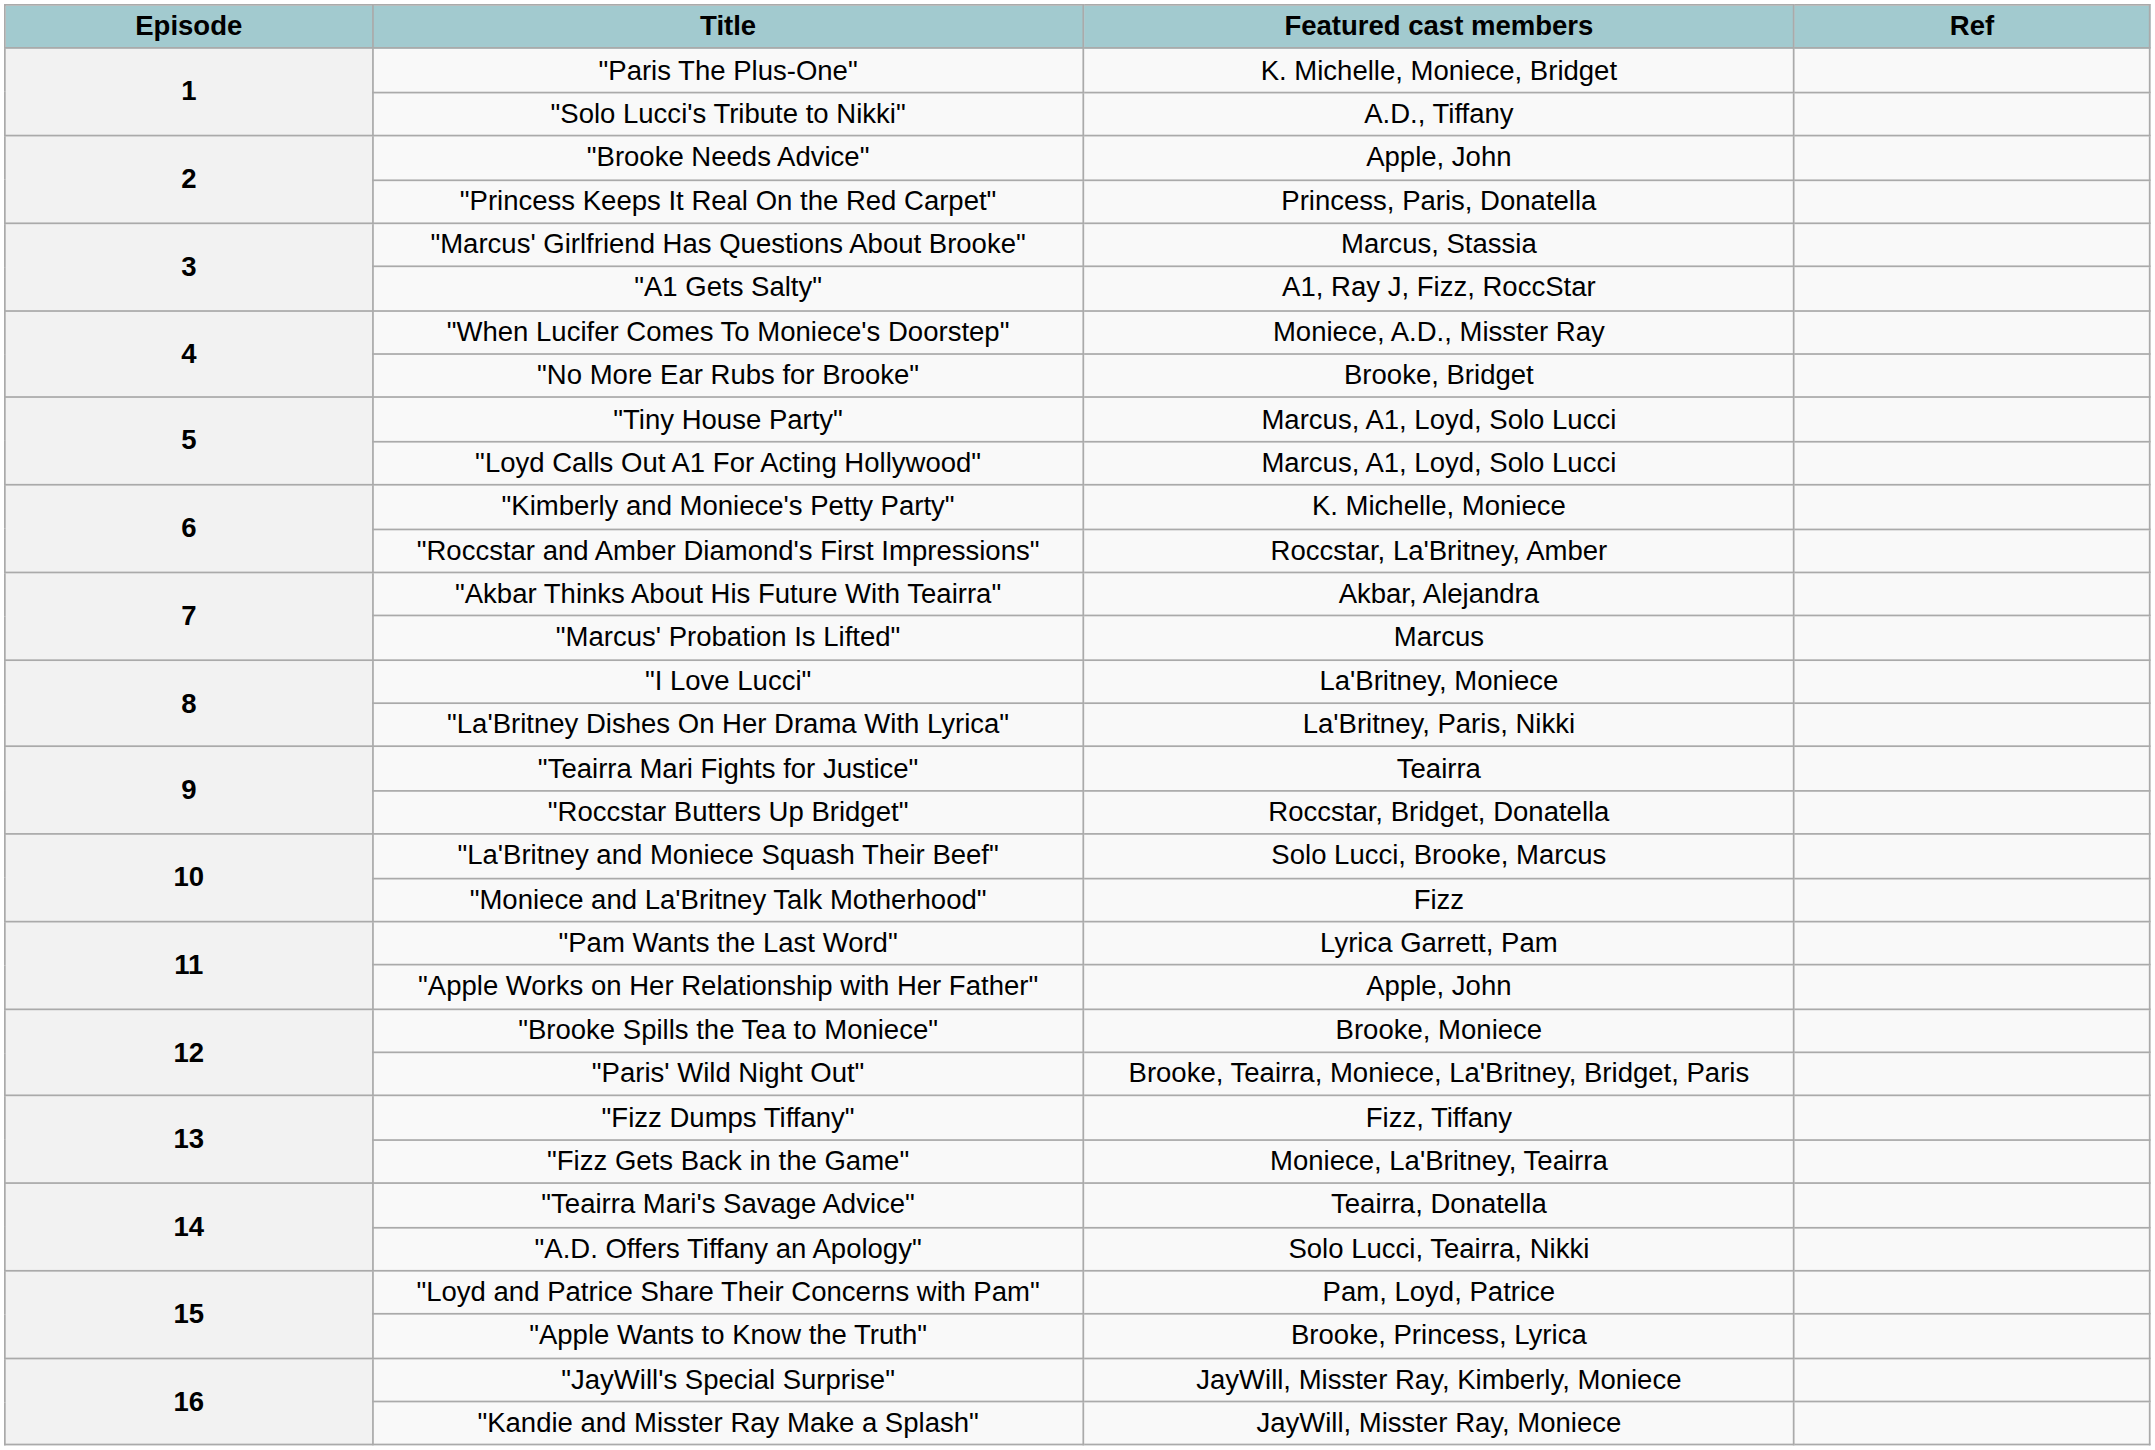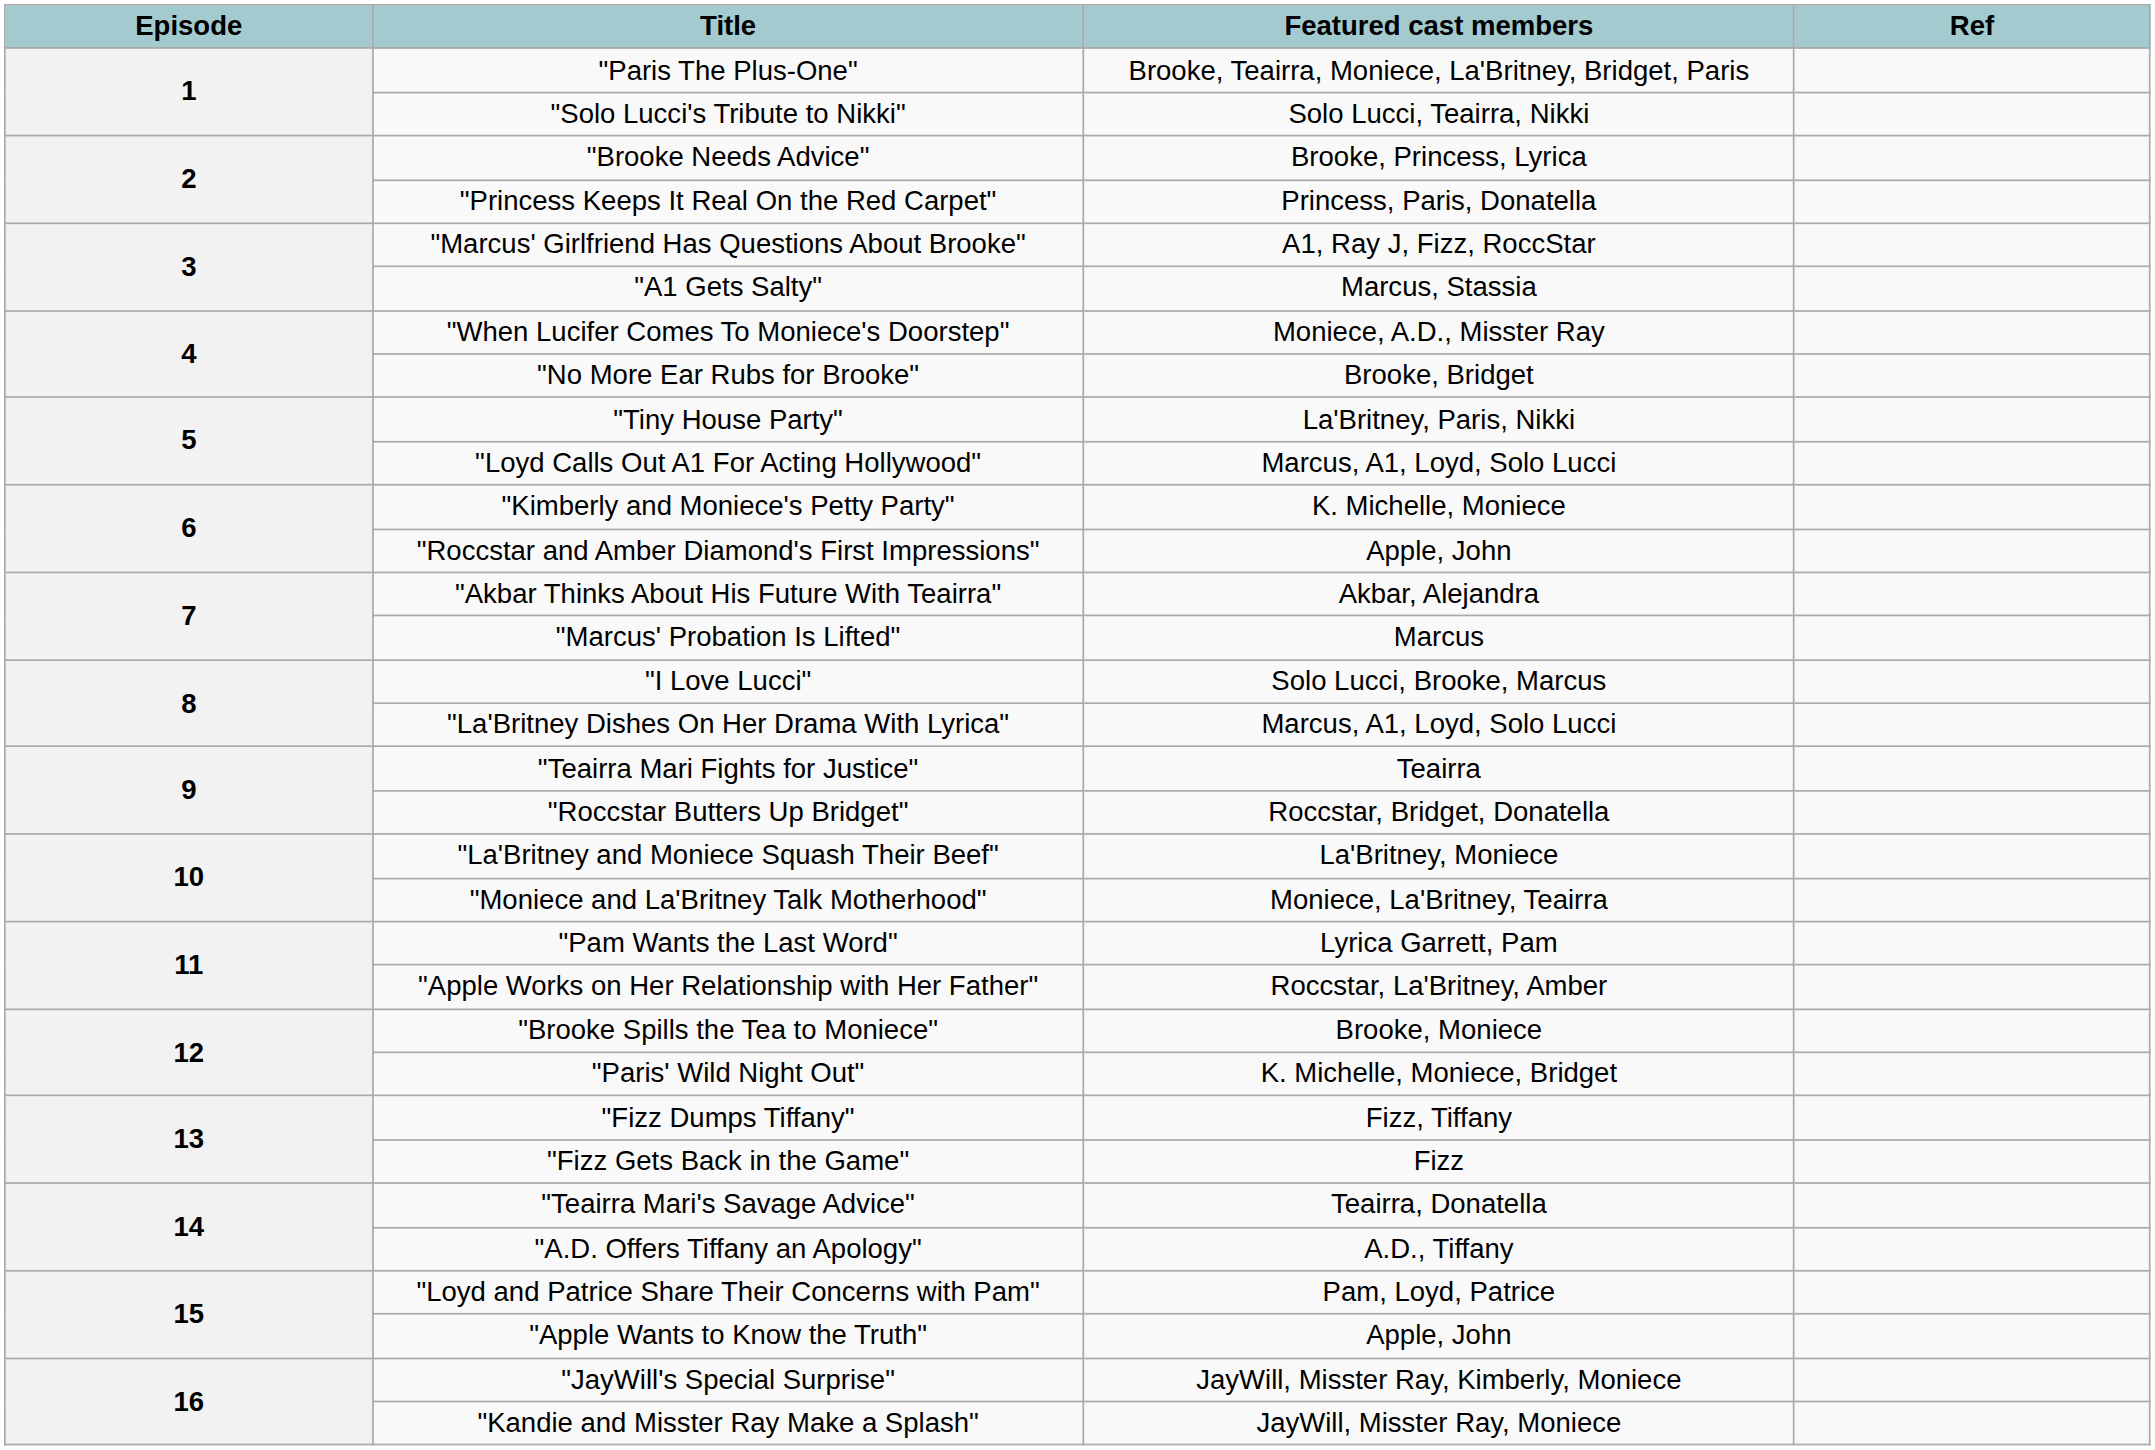 <table class="wikitable sortable" style="text-align: center">
 <tr>
 <th scope="col"  style="background:#a2cacf; color:#000; width:5%;">Episode</th>
 <th scope="col"  style="background:#a2cacf; color:#000; width:10%;">Title</th>
 <th scope="col"  style="background:#a2cacf; color:#000; width:10%;">Featured cast members</th>
 <th scope="col"  style="background:#a2cacf; color:#000; width:5%;">Ref</th>
 </tr>
 <tr>
 <th scope="row" rowspan="2">1</th>
 <td>"Paris The Plus-One" </td>
-<td>K. Michelle, Moniece, Bridget</td>
+<td>Brooke, Teairra, Moniece, La'Britney, Bridget, Paris</td>
 <td style="text-align:center;"></td>
 </tr>
 <tr>
 <td>"Solo Lucci's Tribute to Nikki"</td>
-<td>A.D., Tiffany</td>
+<td>Solo Lucci, Teairra, Nikki</td>
 <td style="text-align:center;"></td>
 </tr>
 <tr>
 <th scope="row" rowspan="2">2</th>
 <td>"Brooke Needs Advice" </td>
-<td>Apple, John</td>
+<td>Brooke, Princess, Lyrica</td>
 <td style="text-align:center;"></td>
 </tr>
 <tr>
 <td>"Princess Keeps It Real On the Red Carpet" </td>
 <td>Princess, Paris, Donatella</td>
 <td style="text-align:center;"></td>
 </tr>
 <tr>
 <th scope="row" rowspan="2">3</th>
 <td>"Marcus' Girlfriend Has Questions About Brooke"</td>
-<td>Marcus, Stassia</td>
+<td>A1, Ray J, Fizz, RoccStar</td>
 <td style="text-align:center;"></td>
 </tr>
 <tr>
 <td>"A1 Gets Salty" </td>
-<td>A1, Ray J, Fizz, RoccStar</td>
+<td>Marcus, Stassia</td>
 <td style="text-align:center;"></td>
 </tr>
 <tr>
 <th scope="row" rowspan="2">4</th>
 <td>"When Lucifer Comes To Moniece's Doorstep" </td>
 <td>Moniece, A.D., Misster Ray</td>
 <td style="text-align:center;"></td>
 </tr>
 <tr>
 <td>"No More Ear Rubs for Brooke"</td>
 <td>Brooke, Bridget</td>
 <td style="text-align:center;"></td>
 </tr>
 <tr>
 <th scope="row" rowspan="2">5</th>
 <td>"Tiny House Party"</td>
-<td>Marcus, A1, Loyd, Solo Lucci</td>
+<td>La'Britney, Paris, Nikki</td>
 <td style="text-align:center;"></td>
 </tr>
 <tr>
 <td>"Loyd Calls Out A1 For Acting Hollywood"</td>
 <td>Marcus, A1, Loyd, Solo Lucci</td>
 <td style="text-align:center;"></td>
 </tr>
 <tr>
 <th scope="row" rowspan="2">6</th>
 <td>"Kimberly and Moniece's Petty Party" </td>
 <td>K. Michelle, Moniece</td>
 <td style="text-align:center;"></td>
 </tr>
 <tr>
 <td>"Roccstar and Amber Diamond's First Impressions"</td>
-<td>Roccstar, La'Britney, Amber</td>
+<td>Apple, John</td>
 <td style="text-align:center;"></td>
 </tr>
 <tr>
 <th scope="row" rowspan="2">7</th>
 <td>"Akbar Thinks About His Future With Teairra"</td>
 <td>Akbar, Alejandra</td>
 <td style="text-align:center;"></td>
 </tr>
 <tr>
 <td>"Marcus' Probation Is Lifted"</td>
 <td>Marcus</td>
 <td style="text-align:center;"></td>
 </tr>
 <tr>
 <th scope="row" rowspan="2">8</th>
 <td>"I Love Lucci"</td>
-<td>La'Britney, Moniece</td>
+<td>Solo Lucci, Brooke, Marcus</td>
 <td style="text-align:center;"></td>
 </tr>
 <tr>
 <td>"La'Britney Dishes On Her Drama With Lyrica" </td>
-<td>La'Britney, Paris, Nikki</td>
+<td>Marcus, A1, Loyd, Solo Lucci</td>
 <td style="text-align:center;"></td>
 </tr>
 <tr>
 <th scope="row" rowspan="2">9</th>
 <td>"Teairra Mari Fights for Justice" </td>
 <td>Teairra</td>
 <td style="text-align:center;"></td>
 </tr>
 <tr>
 <td>"Roccstar Butters Up Bridget" </td>
 <td>Roccstar, Bridget, Donatella</td>
 <td style="text-align:center;"></td>
 </tr>
 <tr>
 <th scope="row" rowspan="2">10</th>
 <td>"La'Britney and Moniece Squash Their Beef"</td>
-<td>Solo Lucci, Brooke, Marcus</td>
+<td>La'Britney, Moniece</td>
 <td style="text-align:center;"></td>
 </tr>
 <tr>
 <td>"Moniece and La'Britney Talk Motherhood" </td>
-<td>Fizz</td>
+<td>Moniece, La'Britney, Teairra</td>
 <td style="text-align:center;"></td>
 </tr>
 <tr>
 <th scope="row" rowspan="2">11</th>
 <td>"Pam Wants the Last Word" </td>
 <td>Lyrica Garrett, Pam</td>
 <td style="text-align:center;"></td>
 </tr>
 <tr>
 <td>"Apple Works on Her Relationship with Her Father" </td>
-<td>Apple, John</td>
+<td>Roccstar, La'Britney, Amber</td>
 <td style="text-align:center;"></td>
 </tr>
 <tr>
 <th scope="row" rowspan="2">12</th>
 <td>"Brooke Spills the Tea to Moniece"</td>
 <td>Brooke, Moniece</td>
 <td style="text-align:center;"></td>
 </tr>
 <tr>
 <td>"Paris' Wild Night Out"</td>
-<td>Brooke, Teairra, Moniece, La'Britney, Bridget, Paris</td>
+<td>K. Michelle, Moniece, Bridget</td>
 <td style="text-align:center;"></td>
 </tr>
 <tr>
 <th scope="row" rowspan="2">13</th>
 <td>"Fizz Dumps Tiffany"</td>
 <td>Fizz, Tiffany</td>
 <td style="text-align:center;"></td>
 </tr>
 <tr>
 <td>"Fizz Gets Back in the Game"</td>
-<td>Moniece, La'Britney, Teairra</td>
+<td>Fizz</td>
 <td style="text-align:center;"></td>
 </tr>
 <tr>
 <th scope="row" rowspan="2">14</th>
 <td>"Teairra Mari's Savage Advice"</td>
 <td>Teairra, Donatella</td>
 <td style="text-align:center;"></td>
 </tr>
 <tr>
 <td>"A.D. Offers Tiffany an Apology"</td>
-<td>Solo Lucci, Teairra, Nikki</td>
+<td>A.D., Tiffany</td>
 <td style="text-align:center;"></td>
 </tr>
 <tr>
 <th scope="row" rowspan="2">15</th>
 <td>"Loyd and Patrice Share Their Concerns with Pam"</td>
 <td>Pam, Loyd, Patrice</td>
 <td style="text-align:center;"></td>
 </tr>
 <tr>
 <td>"Apple Wants to Know the Truth"</td>
-<td>Brooke, Princess, Lyrica</td>
+<td>Apple, John</td>
 <td style="text-align:center;"></td>
 </tr>
 <tr>
 <th scope="row" rowspan="2">16</th>
 <td>"JayWill's Special Surprise" </td>
 <td>JayWill, Misster Ray, Kimberly, Moniece</td>
 <td style="text-align:center;"></td>
 </tr>
 <tr>
 <td>"Kandie and Misster Ray Make a Splash"</td>
 <td>JayWill, Misster Ray, Moniece</td>
 <td style="text-align:center;"></td>
 </tr>
 </table>
